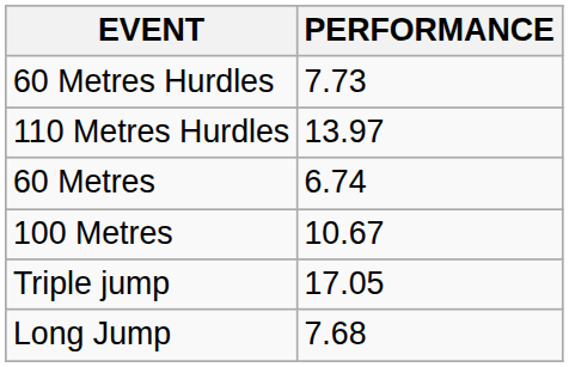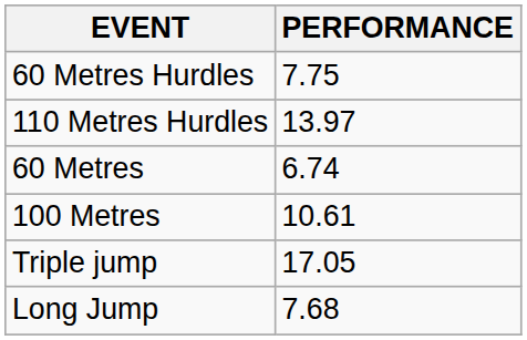 <table class="wikitable">
 <tr>
 <th>EVENT</th>
 <th>PERFORMANCE</th>
 </tr>
 <tr>
 <td>60  Metres Hurdles</td>
-<td>7.73</td>
+<td>7.75</td>
 </tr>
 <tr>
 <td>110 Metres Hurdles</td>
 <td>13.97</td>
 </tr>
 <tr>
 <td>60 Metres</td>
 <td>6.74</td>
 </tr>
 <tr>
 <td>100 Metres</td>
-<td>10.67</td>
+<td>10.61</td>
 </tr>
 <tr>
 <td>Triple jump</td>
 <td>17.05</td>
 </tr>
 <tr>
 <td>Long Jump</td>
 <td>7.68</td>
 </tr>
 </table>
